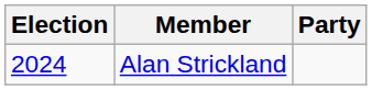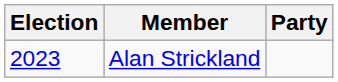 <table class="wikitable">
 <tr>
 <th>Election</th>
 <th>Member</th>
 <th colspan="2">Party</th>
 </tr>
 <tr>
-<td><a href='#'>2024</a></td>
+<td><a href='#'>2023</a></td>
 <td><a href='#'>Alan Strickland</a></td>
 <td></td>
 </tr>
 </table>
